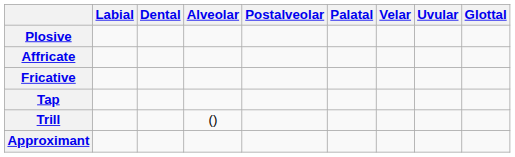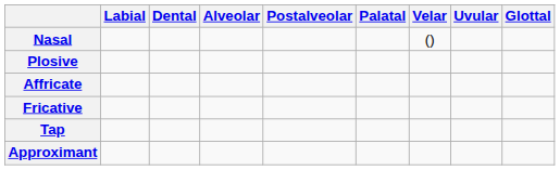 <table class="wikitable">
 <tr>
 <th></th>
 <th><a href='#'>Labial</a></th>
 <th><a href='#'>Dental</a></th>
 <th><a href='#'>Alveolar</a></th>
 <th><a href='#'>Postalveolar</a></th>
 <th><a href='#'>Palatal</a></th>
 <th><a href='#'>Velar</a></th>
 <th><a href='#'>Uvular</a></th>
 <th><a href='#'>Glottal</a></th>
+</tr>
+<tr style="text-align:center;">
+<th><a href='#'>Nasal</a></th>
+<td></td>
+<td></td>
+<td></td>
+<td></td>
+<td></td>
+<td>()</td>
+<td></td>
+<td></td>
 </tr>
 <tr style="text-align:center;">
 <th><a href='#'>Plosive</a></th>
 <td> </td>
 <td></td>
 <td> </td>
 <td></td>
 <td></td>
 <td> </td>
 <td></td>
 <td></td>
 </tr>
 <tr style="text-align:center;">
 <th><a href='#'>Affricate</a></th>
 <td></td>
 <td></td>
 <td></td>
 <td> </td>
 <td></td>
 <td></td>
 <td></td>
 <td></td>
 </tr>
 <tr style="text-align:center;">
 <th><a href='#'>Fricative</a></th>
 <td> </td>
 <td></td>
 <td> </td>
 <td> </td>
 <td></td>
 <td> </td>
 <td></td>
 <td></td>
 </tr>
 <tr style="text-align:center;">
 <th><a href='#'>Tap</a></th>
 <td></td>
 <td></td>
 <td></td>
 <td></td>
 <td></td>
 <td></td>
 <td></td>
 <td></td>
 </tr>
 <tr style="text-align:center;">
-<th><a href='#'>Trill</a></th>
-<td></td>
-<td></td>
-<td>()</td>
-<td></td>
-<td></td>
-<td></td>
-<td></td>
-<td></td>
-</tr>
-<tr style="text-align:center;">
 <th><a href='#'>Approximant</a></th>
 <td></td>
 <td></td>
 <td></td>
 <td></td>
 <td></td>
 <td></td>
 <td></td>
 <td></td>
 </tr>
 </table>
